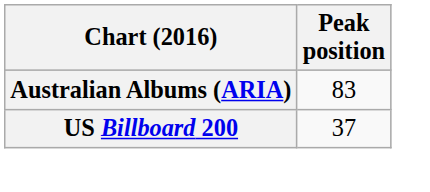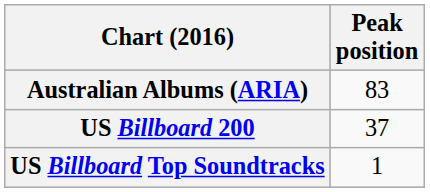 <table class="wikitable plainrowheaders" style="text-align:center">
 <tr>
 <th scope="col">Chart (2016)</th>
 <th scope="col">Peak<br>position</th>
 </tr>
 <tr>
 <th scope="row">Australian Albums (<a href='#'>ARIA</a>)</th>
 <td>83</td>
 </tr>
 <tr>
 <th scope="row">US <a href='#'><em>Billboard</em> 200</a></th>
 <td>37</td>
 </tr>
+<tr>
+<th scope="row">US <a href='#'><em>Billboard</em></a> <a href='#'>Top Soundtracks</a></th>
+<td>1</td>
+</tr>
 </table>
